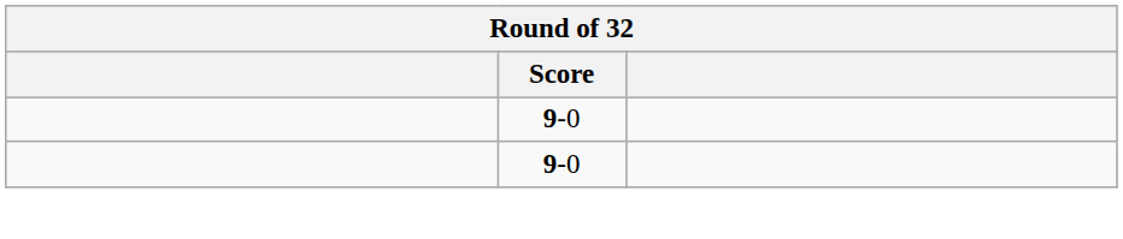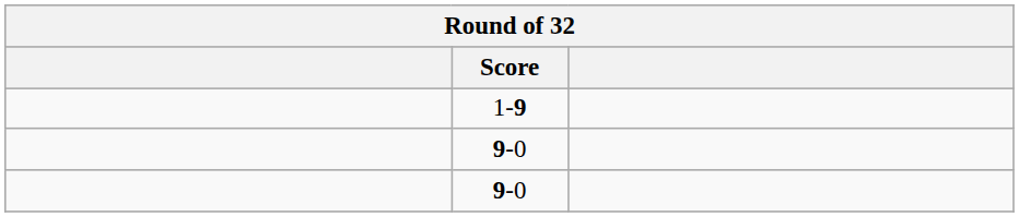 <table class="wikitable" style="text-align: center; font-size:90% ">
 <tr>
 <th colspan=3>Round of 32</th>
 </tr>
 <tr>
 <th align="right" width="250"></th>
 <th width="60">Score</th>
 <th align="left" width="250"></th>
+</tr>
+<tr>
+<td align=left></td>
+<td align=center>1-<strong>9</strong></td>
+<td align=left><strong></strong></td>
 </tr>
 <tr>
 <td align=left><strong></strong></td>
 <td align=center><strong>9</strong>-0</td>
 <td align=left></td>
 </tr>
 <tr>
 <td align=left><strong></strong></td>
 <td align=center><strong>9</strong>-0</td>
 <td align=left></td>
 </tr>
 </table>
